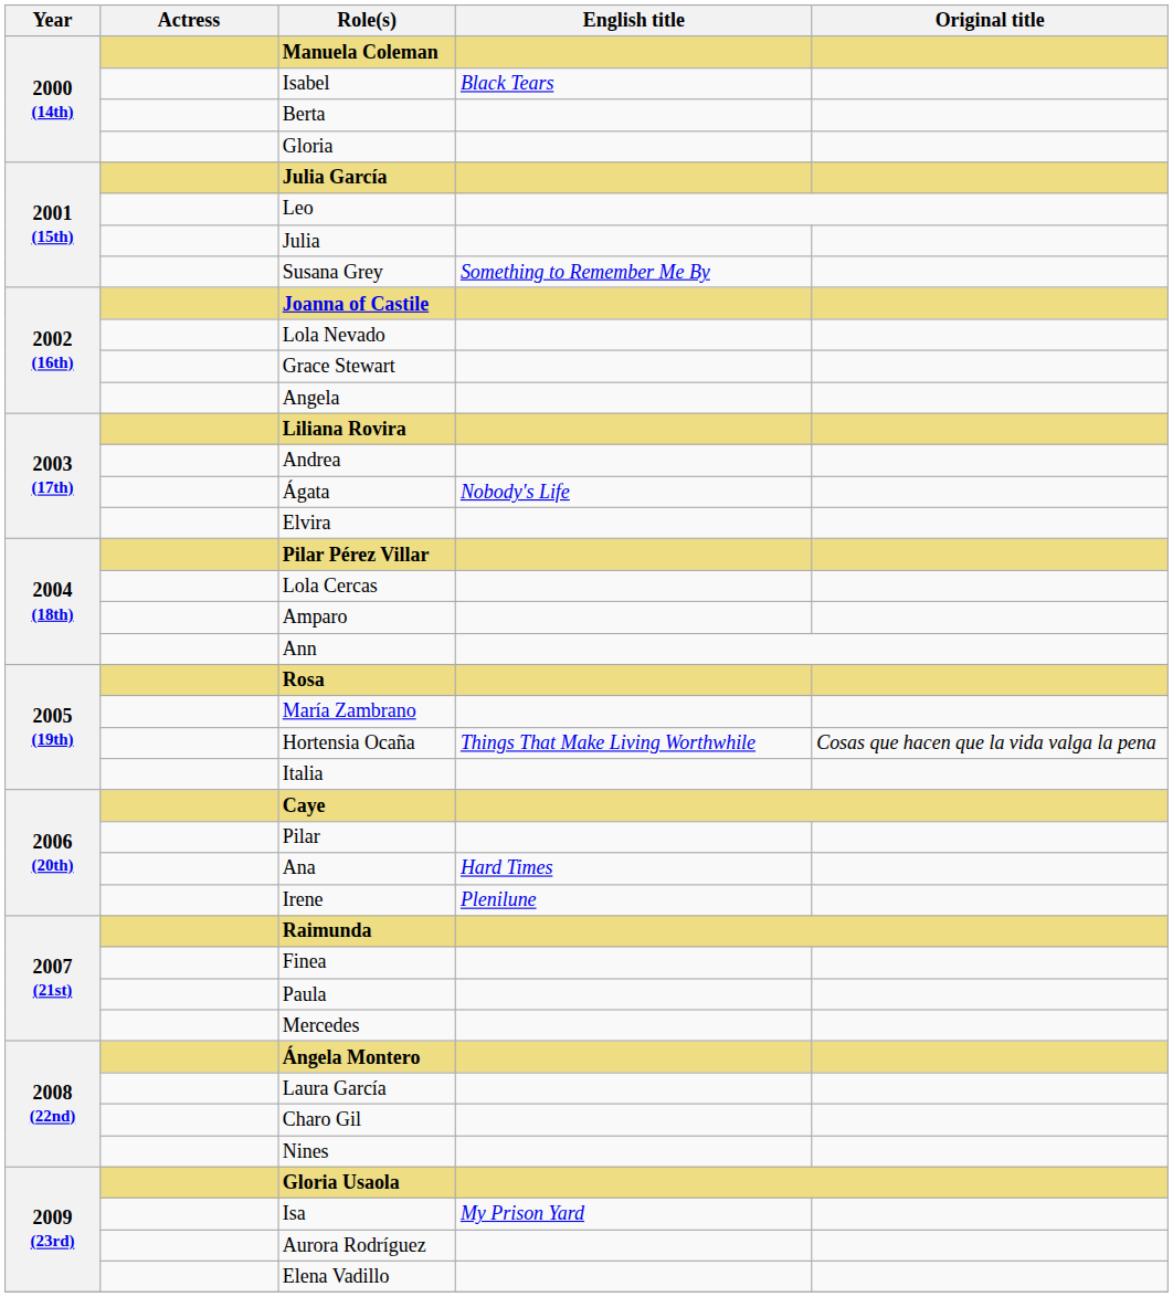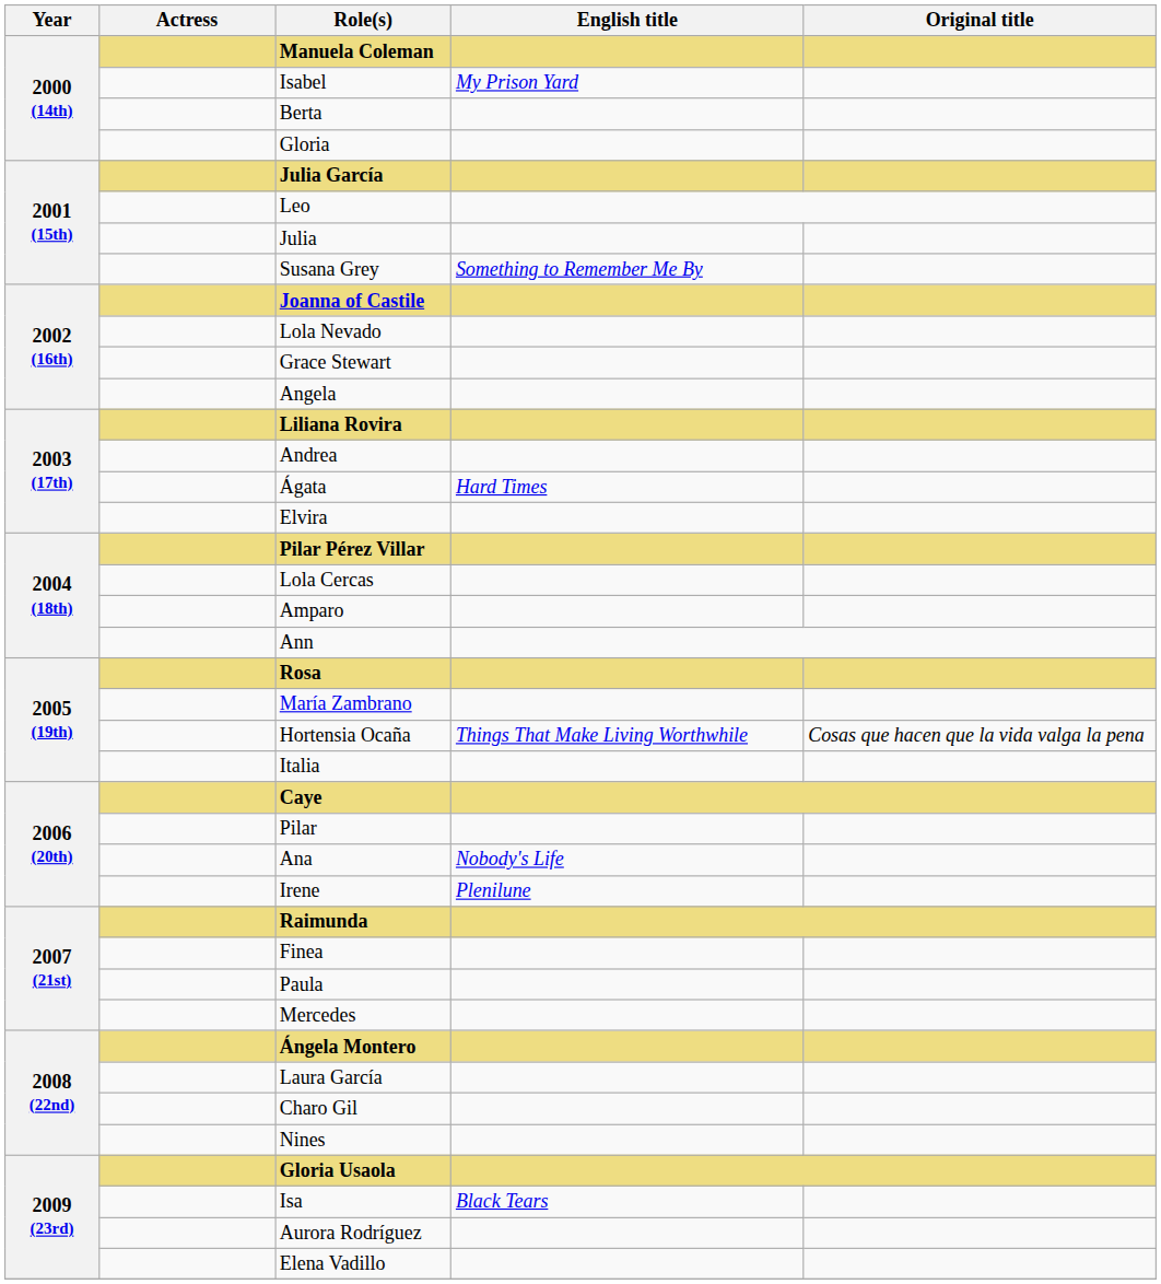 <table class="wikitable sortable" style="text-align:left;">
 <tr>
 <th scope="col" style="width:8%;">Year</th>
 <th scope="col" style="width:15%;">Actress</th>
 <th scope="col" style="width:15%;">Role(s)</th>
 <th scope="col" style="width:30%;">English title</th>
 <th scope="col" style="width:30%;">Original title</th>
 </tr>
 <tr>
 <th scope="row" rowspan=4 style="text-align:center">2000<br><small><a href='#'>(14th)</a></small></th>
 <td style="background:#eedd82;"><strong> </strong></td>
 <td style="background:#eedd82;"><strong>Manuela Coleman</strong></td>
 <td style="background:#eedd82;"><strong><em></em></strong></td>
 <td style="background:#eedd82;"><strong><em></em></strong></td>
 </tr>
 <tr>
 <td></td>
 <td>Isabel</td>
-<td><em><a href='#'>Black Tears</a></em></td>
+<td><em><a href='#'>My Prison Yard</a></em></td>
 <td><em></em></td>
 </tr>
 <tr>
 <td></td>
 <td>Berta</td>
 <td><em></em></td>
 <td><em></em></td>
 </tr>
 <tr>
 <td></td>
 <td>Gloria</td>
 <td><em></em></td>
 <td><em></em></td>
 </tr>
 <tr>
 <th scope="row" rowspan=4 style="text-align:center">2001<br><small><a href='#'>(15th)</a></small></th>
 <td style="background:#eedd82;"><strong> </strong></td>
 <td style="background:#eedd82;"><strong>Julia García</strong></td>
 <td style="background:#eedd82;"><strong><em></em></strong></td>
 <td style="background:#eedd82;"><strong><em></em></strong></td>
 </tr>
 <tr>
 <td></td>
 <td>Leo</td>
 <td colspan="2"><em></em></td>
 </tr>
 <tr>
 <td></td>
 <td>Julia</td>
 <td><em></em></td>
 <td><em></em></td>
 </tr>
 <tr>
 <td></td>
 <td>Susana Grey</td>
 <td><em><a href='#'>Something to Remember Me By</a></em></td>
 <td><em></em></td>
 </tr>
 <tr>
 <th scope="row" rowspan=4 style="text-align:center">2002<br><small><a href='#'>(16th)</a></small></th>
 <td style="background:#eedd82;"><strong> </strong></td>
 <td style="background:#eedd82;"><strong><a href='#'>Joanna of Castile</a></strong></td>
 <td style="background:#eedd82;"><strong><em></em></strong></td>
 <td style="background:#eedd82;"><strong><em></em></strong></td>
 </tr>
 <tr>
 <td></td>
 <td>Lola Nevado</td>
 <td><em></em></td>
 <td><em></em></td>
 </tr>
 <tr>
 <td></td>
 <td>Grace Stewart</td>
 <td><em></em></td>
 <td><em></em></td>
 </tr>
 <tr>
 <td></td>
 <td>Angela</td>
 <td><em></em></td>
 <td><em></em></td>
 </tr>
 <tr>
 <th scope="row" rowspan=4 style="text-align:center">2003<br><small><a href='#'>(17th)</a></small></th>
 <td style="background:#eedd82;"><strong> </strong></td>
 <td style="background:#eedd82;"><strong>Liliana Rovira</strong></td>
 <td style="background:#eedd82;"><strong><em></em></strong></td>
 <td style="background:#eedd82;"><strong><em></em></strong></td>
 </tr>
 <tr>
 <td></td>
 <td>Andrea</td>
 <td><em></em></td>
 <td><em></em></td>
 </tr>
 <tr>
 <td></td>
 <td>Ágata</td>
-<td><em><a href='#'>Nobody's Life</a></em></td>
+<td><em><a href='#'>Hard Times</a></em></td>
 <td><em></em></td>
 </tr>
 <tr>
 <td></td>
 <td>Elvira</td>
 <td><em></em></td>
 <td><em></em></td>
 </tr>
 <tr>
 <th scope="row" rowspan=4 style="text-align:center">2004<br><small><a href='#'>(18th)</a></small></th>
 <td style="background:#eedd82;"><strong> </strong></td>
 <td style="background:#eedd82;"><strong>Pilar Pérez Villar</strong></td>
 <td style="background:#eedd82;"><strong><em></em></strong></td>
 <td style="background:#eedd82;"><strong><em></em></strong></td>
 </tr>
 <tr>
 <td></td>
 <td>Lola Cercas</td>
 <td><em></em></td>
 <td><em></em></td>
 </tr>
 <tr>
 <td></td>
 <td>Amparo</td>
 <td><em></em></td>
 <td><em></em></td>
 </tr>
 <tr>
 <td></td>
 <td>Ann</td>
 <td colspan="2"><em></em></td>
 </tr>
 <tr>
 <th scope="row" rowspan=4 style="text-align:center">2005<br><small><a href='#'>(19th)</a></small></th>
 <td style="background:#eedd82;"><strong> </strong></td>
 <td style="background:#eedd82;"><strong>Rosa</strong></td>
 <td style="background:#eedd82;"><strong><em></em></strong></td>
 <td style="background:#eedd82;"><strong><em></em></strong></td>
 </tr>
 <tr>
 <td></td>
 <td><a href='#'>María Zambrano</a></td>
 <td><em></em></td>
 <td><em></em></td>
 </tr>
 <tr>
 <td></td>
 <td>Hortensia Ocaña</td>
 <td><em><a href='#'>Things That Make Living Worthwhile</a></em></td>
 <td><em>Cosas que hacen que la vida valga la pena</em></td>
 </tr>
 <tr>
 <td></td>
 <td>Italia</td>
 <td><em></em></td>
 <td><em></em></td>
 </tr>
 <tr>
 <th scope="row" rowspan=4 style="text-align:center">2006<br><small><a href='#'>(20th)</a></small></th>
 <td style="background:#eedd82;"><strong> </strong></td>
 <td style="background:#eedd82;"><strong>Caye</strong></td>
 <td colspan="2" style="background:#eedd82;"><strong><em></em></strong></td>
 </tr>
 <tr>
 <td></td>
 <td>Pilar</td>
 <td><em></em></td>
 <td><em></em></td>
 </tr>
 <tr>
 <td></td>
 <td>Ana</td>
-<td><em><a href='#'>Hard Times</a></em></td>
+<td><em><a href='#'>Nobody's Life</a></em></td>
 <td><em></em></td>
 </tr>
 <tr>
 <td></td>
 <td>Irene</td>
 <td><em><a href='#'>Plenilune</a></em></td>
 <td><em></em></td>
 </tr>
 <tr>
 <th scope="row" rowspan=4 style="text-align:center">2007<br><small><a href='#'>(21st)</a></small></th>
 <td style="background:#eedd82;"><strong> </strong></td>
 <td style="background:#eedd82;"><strong>Raimunda</strong></td>
 <td style="background:#eedd82;" colspan="2"><strong><em></em></strong></td>
 </tr>
 <tr>
 <td></td>
 <td>Finea</td>
 <td><em></em></td>
 <td><em></em></td>
 </tr>
 <tr>
 <td></td>
 <td>Paula</td>
 <td><em></em></td>
 <td><em></em></td>
 </tr>
 <tr>
 <td></td>
 <td>Mercedes</td>
 <td><em></em></td>
 <td><em></em></td>
 </tr>
 <tr>
 <th scope="row" rowspan=4 style="text-align:center">2008<br><small><a href='#'>(22nd)</a></small></th>
 <td style="background:#eedd82;"><strong> </strong></td>
 <td style="background:#eedd82;"><strong>Ángela Montero</strong></td>
 <td style="background:#eedd82;"><strong><em></em></strong></td>
 <td style="background:#eedd82;"><strong><em></em></strong></td>
 </tr>
 <tr>
 <td></td>
 <td>Laura García</td>
 <td><em></em></td>
 <td><em></em></td>
 </tr>
 <tr>
 <td></td>
 <td>Charo Gil</td>
 <td><em></em></td>
 <td><em></em></td>
 </tr>
 <tr>
 <td></td>
 <td>Nines</td>
 <td><em></em></td>
 <td><em></em></td>
 </tr>
 <tr>
 <th scope="row" rowspan=4 style="text-align:center">2009<br><small><a href='#'>(23rd)</a></small></th>
 <td style="background:#eedd82;"><strong> </strong></td>
 <td style="background:#eedd82;"><strong>Gloria Usaola</strong></td>
 <td style="background:#eedd82;" colspan="2"><strong><em></em></strong></td>
 </tr>
 <tr>
 <td></td>
 <td>Isa</td>
-<td><em><a href='#'>My Prison Yard</a></em></td>
+<td><em><a href='#'>Black Tears</a></em></td>
 <td><em></em></td>
 </tr>
 <tr>
 <td></td>
 <td>Aurora Rodríguez</td>
 <td><em></em></td>
 <td><em></em></td>
 </tr>
 <tr>
 <td></td>
 <td>Elena Vadillo</td>
 <td><em></em></td>
 <td><em></em></td>
 </tr>
 <tr>
 </tr>
 </table>
